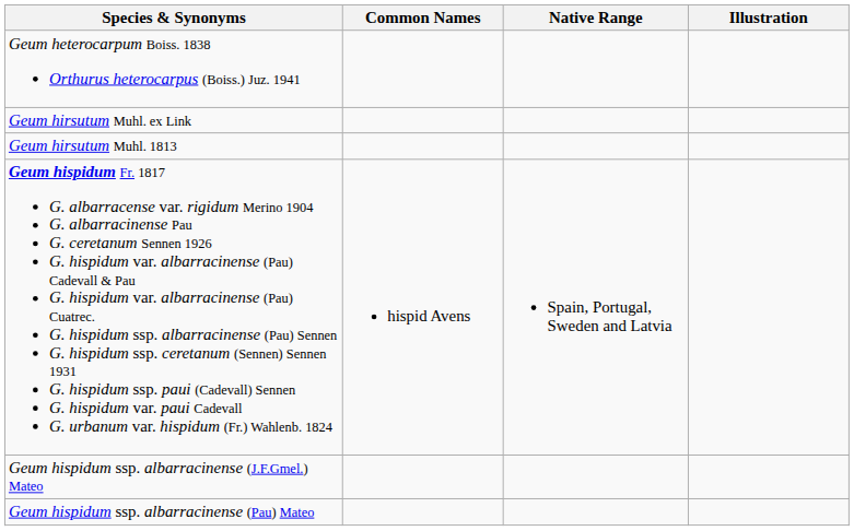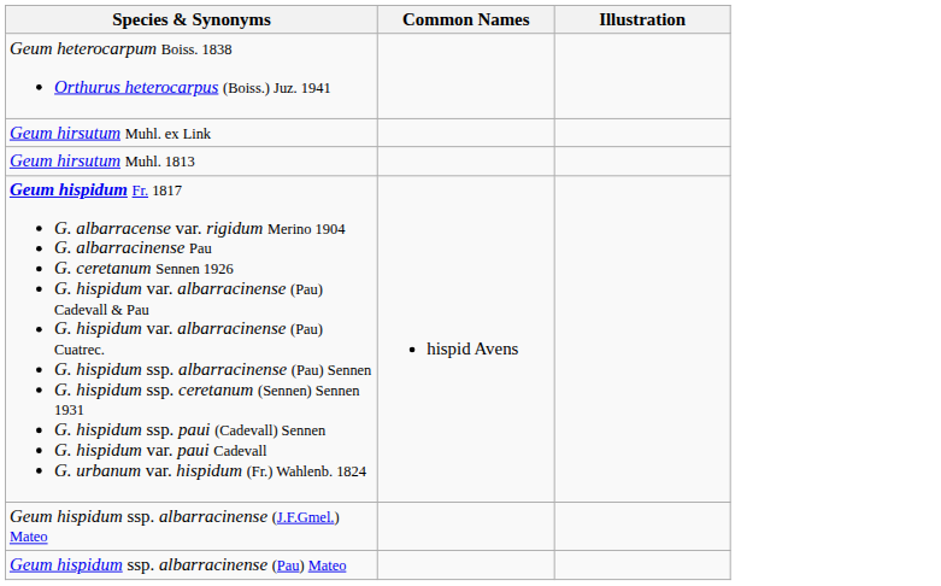 <table class="wikitable">
 <tr>
 <th width=325>Species & Synonyms</th>
 <th width=150>Common Names</th>
-<th width=175>Native Range</th>
 <th width=150>Illustration</th>
 </tr>
 <tr>
 <td><em>Geum heterocarpum</em> <small>Boiss. 1838</small><br><ul><li><em><a href='#'>Orthurus heterocarpus</a></em> <small>(Boiss.) Juz. 1941</small></li></ul></td>
-<td></td>
 <td></td>
 <td></td>
 </tr>
 <tr>
 <td><em><a href='#'>Geum hirsutum</a></em> <small>Muhl. ex Link</small></td>
 <td></td>
 <td></td>
-<td></td>
 </tr>
 <tr>
 <td><em><a href='#'>Geum hirsutum</a></em> <small>Muhl. 1813</small></td>
-<td></td>
 <td></td>
 <td></td>
 </tr>
 <tr>
 <td><strong><em><a href='#'>Geum hispidum</a></em></strong> <small><a href='#'>Fr.</a> 1817</small><br><ul><li><em>G. albarracense</em> var. <em>rigidum</em> <small>Merino 1904</small></li><li><em>G. albarracinense</em> <small>Pau</small></li><li><em>G. ceretanum</em> <small>Sennen 1926</small></li><li><em>G. hispidum</em> var. <em>albarracinense</em> <small>(Pau) Cadevall & Pau</small></li><li><em>G. hispidum</em> var. <em>albarracinense</em> <small>(Pau) Cuatrec.</small></li><li><em>G. hispidum</em> ssp. <em>albarracinense</em> <small>(Pau) Sennen</small></li><li><em>G. hispidum</em> ssp. <em>ceretanum</em> <small>(Sennen) Sennen 1931</small></li><li><em>G. hispidum</em> ssp. <em>paui</em> <small>(Cadevall) Sennen</small></li><li><em>G. hispidum</em> var. <em>paui</em> <small>Cadevall</small></li><li><em>G. urbanum</em> var. <em>hispidum</em> <small>(Fr.) Wahlenb. 1824</small></li></ul></td>
 <td><br><ul><li>hispid Avens</li></ul></td>
-<td><br><ul><li>Spain, Portugal, Sweden and Latvia</li></ul></td>
 <td></td>
 </tr>
 <tr>
 <td><em>Geum hispidum</em> ssp. <em>albarracinense</em> <small>(<a href='#'>J.F.Gmel.</a>) <a href='#'>Mateo</a></small></td>
-<td></td>
 <td></td>
 <td></td>
 </tr>
 <tr>
 <td><em><a href='#'>Geum hispidum</a></em> ssp. <em>albarracinense</em> <small>(<a href='#'>Pau</a>) <a href='#'>Mateo</a></small></td>
 <td></td>
 <td></td>
-<td></td>
 </tr>
 </table>
